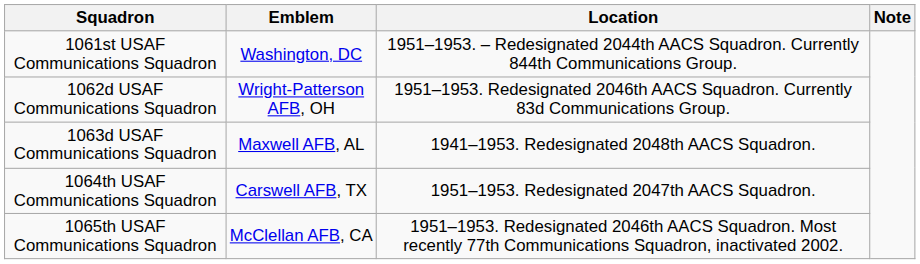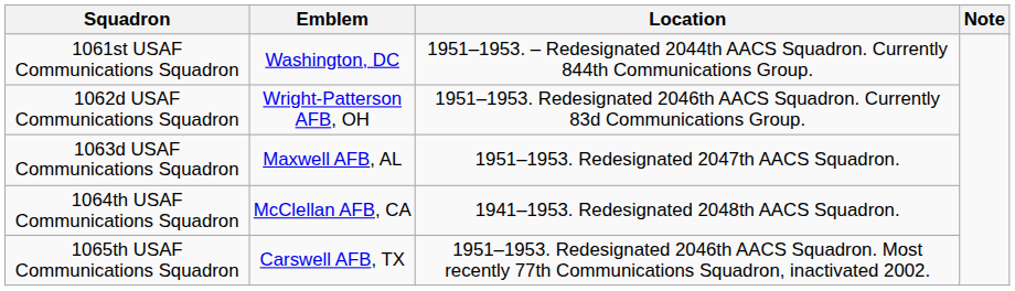 <table class="wikitable" style="text-align:center">
 <tr>
 <th>Squadron</th>
 <th>Emblem</th>
 <th>Location</th>
 <th>Note</th>
 </tr>
 <tr>
 <td>1061st USAF Communications Squadron</td>
 <td><a href='#'>Washington, DC</a></td>
 <td>1951–1953. – Redesignated 2044th AACS Squadron. Currently 844th Communications Group.</td>
 </tr>
 <tr>
 <td>1062d USAF Communications Squadron</td>
 <td><a href='#'>Wright-Patterson AFB</a>, OH</td>
 <td>1951–1953. Redesignated 2046th AACS Squadron. Currently 83d Communications Group.</td>
 </tr>
 <tr>
 <td>1063d USAF Communications Squadron</td>
 <td><a href='#'>Maxwell AFB</a>, AL</td>
+<td>1951–1953. Redesignated 2047th AACS Squadron.</td>
+</tr>
+<tr>
+<td>1064th USAF Communications Squadron</td>
+<td><a href='#'>McClellan AFB</a>, CA</td>
 <td>1941–1953. Redesignated 2048th AACS Squadron.</td>
 </tr>
 <tr>
-<td>1064th USAF Communications Squadron</td>
+<td>1065th USAF Communications Squadron</td>
 <td><a href='#'>Carswell AFB</a>, TX</td>
-<td>1951–1953. Redesignated 2047th AACS Squadron.</td>
-</tr>
-<tr>
-<td>1065th USAF Communications Squadron</td>
-<td><a href='#'>McClellan AFB</a>, CA</td>
 <td>1951–1953. Redesignated 2046th AACS Squadron. Most recently 77th Communications Squadron, inactivated 2002.</td>
 </tr>
 </table>
